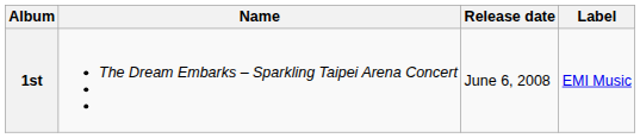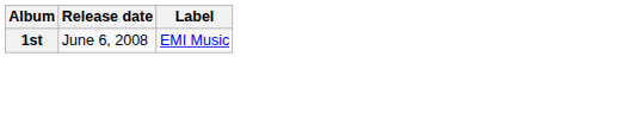 <table class="wikitable">
 <tr>
 <th>Album</th>
-<th>Name</th>
 <th>Release date</th>
 <th>Label</th>
 </tr>
 <tr>
 <th>1st</th>
-<td><br><ul><li><em>The Dream Embarks – Sparkling Taipei Arena Concert</em></li><li></li><li></li></ul></td>
 <td>June 6, 2008</td>
 <td><a href='#'>EMI Music</a></td>
 </tr>
 </table>
